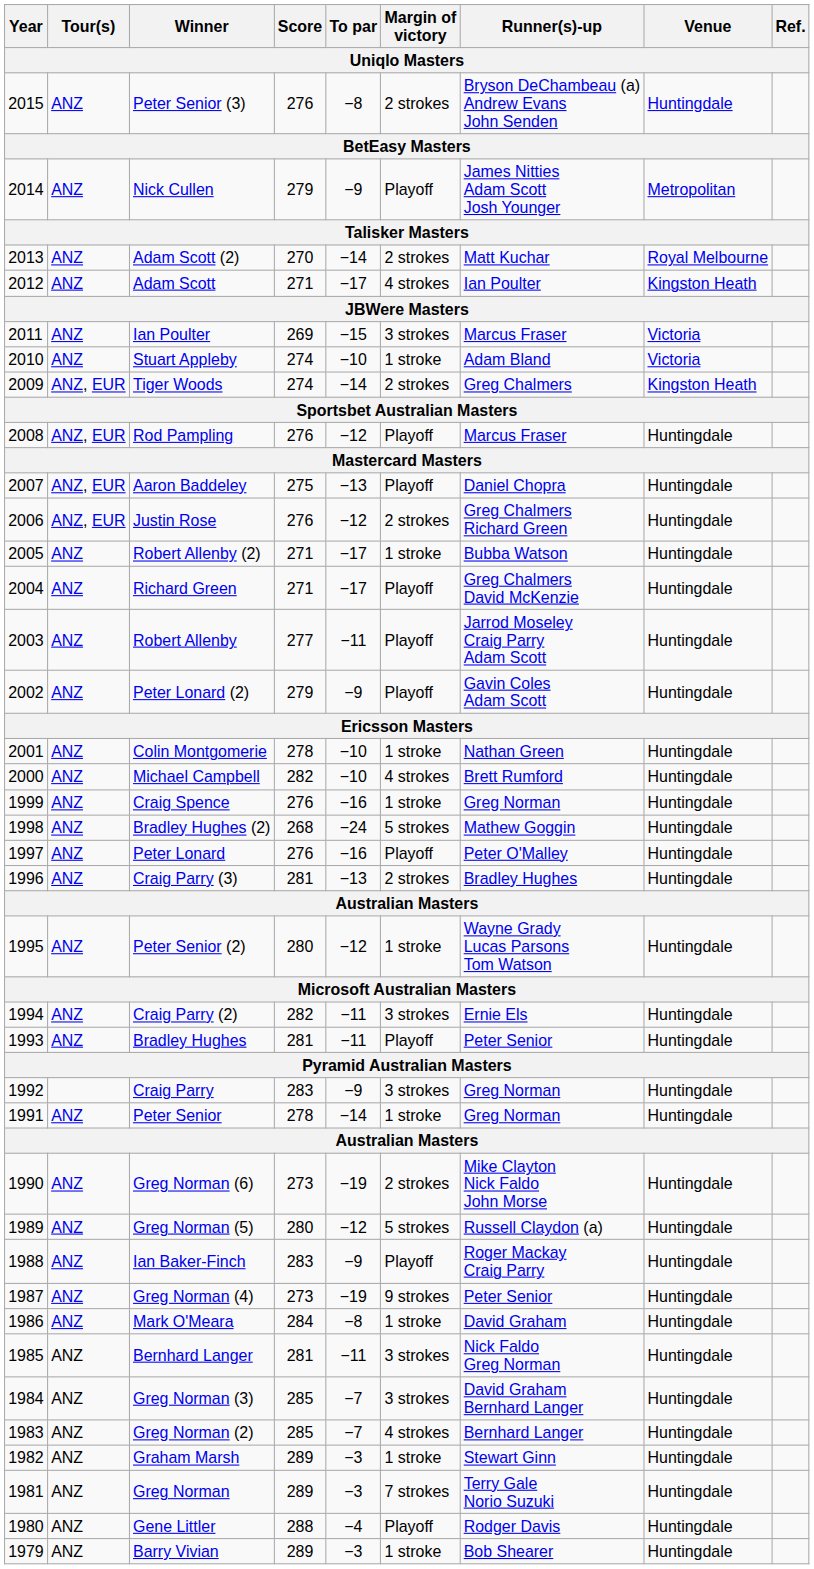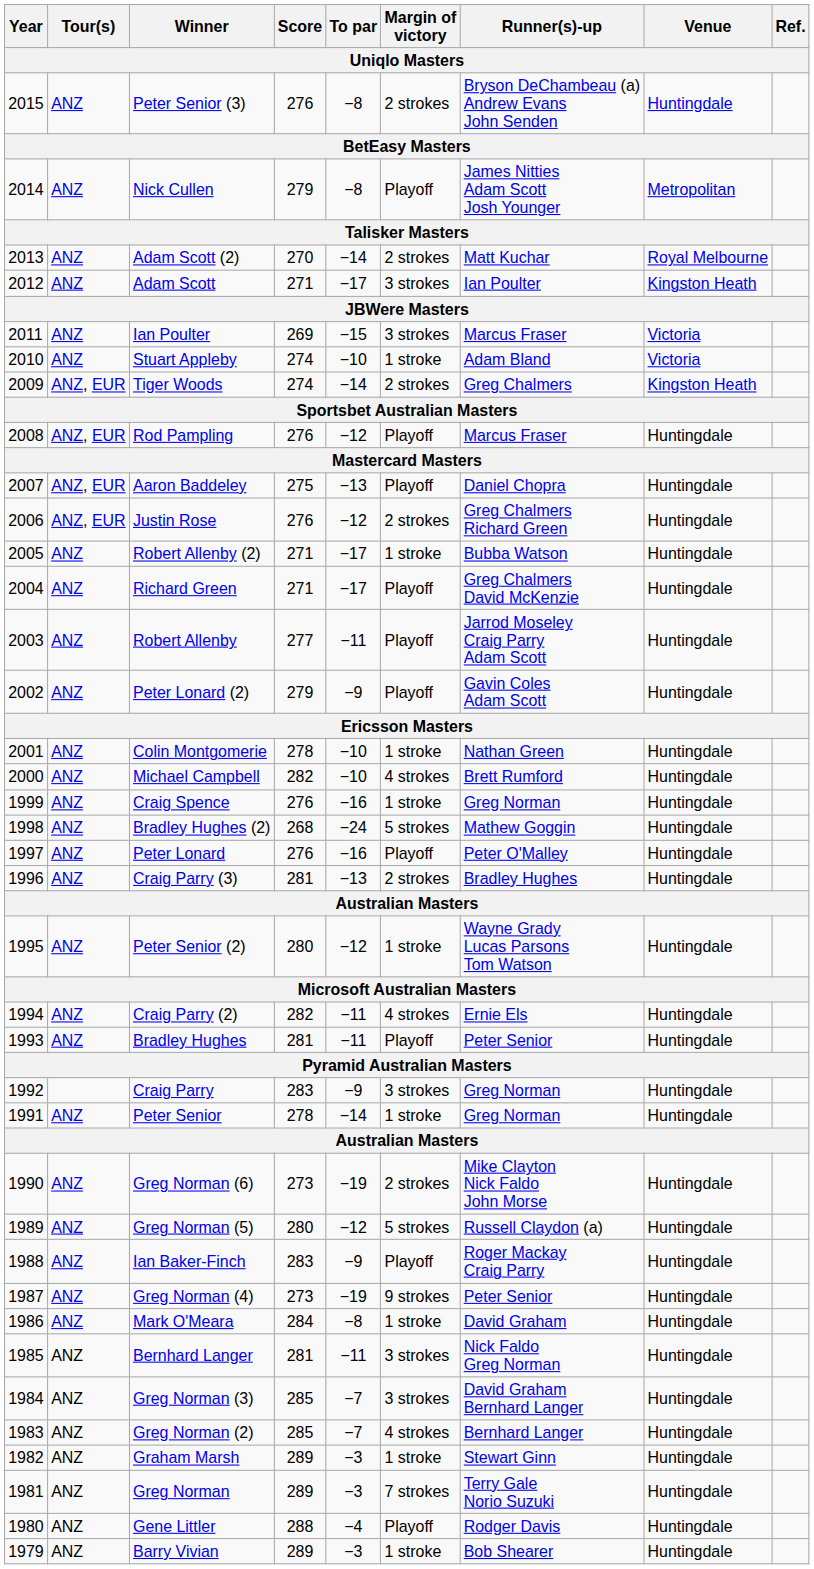 <table class=wikitable style="font-size:95%">
 <tr>
 <th>Year</th>
 <th>Tour(s)</th>
 <th>Winner</th>
 <th>Score</th>
 <th>To par</th>
 <th>Margin of<br>victory</th>
 <th>Runner(s)-up</th>
 <th>Venue</th>
 <th>Ref.</th>
 </tr>
 <tr>
 <th colspan="9">Uniqlo Masters</th>
 </tr>
 <tr>
 <td>2015</td>
 <td><a href='#'>ANZ</a></td>
 <td> <a href='#'>Peter Senior</a> (3)</td>
 <td align=center>276</td>
 <td align=center>−8</td>
 <td>2 strokes</td>
 <td> <a href='#'>Bryson DeChambeau</a> (a)<br> <a href='#'>Andrew Evans</a><br> <a href='#'>John Senden</a></td>
 <td><a href='#'>Huntingdale</a></td>
 <td></td>
 </tr>
 <tr>
 <th colspan="9">BetEasy Masters</th>
 </tr>
 <tr>
 <td>2014</td>
 <td><a href='#'>ANZ</a></td>
 <td> <a href='#'>Nick Cullen</a></td>
 <td align=center>279</td>
-<td align=center>−9</td>
+<td align=center>−8</td>
 <td>Playoff</td>
 <td> <a href='#'>James Nitties</a><br> <a href='#'>Adam Scott</a><br> <a href='#'>Josh Younger</a></td>
 <td><a href='#'>Metropolitan</a></td>
 <td></td>
 </tr>
 <tr>
 <th colspan="9">Talisker Masters</th>
 </tr>
 <tr>
 <td>2013</td>
 <td><a href='#'>ANZ</a></td>
 <td> <a href='#'>Adam Scott</a> (2)</td>
 <td align=center>270</td>
 <td align=center>−14</td>
 <td>2 strokes</td>
 <td> <a href='#'>Matt Kuchar</a></td>
 <td><a href='#'>Royal Melbourne</a></td>
 <td></td>
 </tr>
 <tr>
 <td>2012</td>
 <td><a href='#'>ANZ</a></td>
 <td> <a href='#'>Adam Scott</a></td>
 <td align=center>271</td>
 <td align=center>−17</td>
-<td>4 strokes</td>
+<td>3 strokes</td>
 <td> <a href='#'>Ian Poulter</a></td>
 <td><a href='#'>Kingston Heath</a></td>
 <td></td>
 </tr>
 <tr>
 <th colspan="9">JBWere Masters</th>
 </tr>
 <tr>
 <td>2011</td>
 <td><a href='#'>ANZ</a></td>
 <td> <a href='#'>Ian Poulter</a></td>
 <td align=center>269</td>
 <td align=center>−15</td>
 <td>3 strokes</td>
 <td> <a href='#'>Marcus Fraser</a></td>
 <td><a href='#'>Victoria</a></td>
 <td></td>
 </tr>
 <tr>
 <td>2010</td>
 <td><a href='#'>ANZ</a></td>
 <td> <a href='#'>Stuart Appleby</a></td>
 <td align=center>274</td>
 <td align=center>−10</td>
 <td>1 stroke</td>
 <td> <a href='#'>Adam Bland</a></td>
 <td><a href='#'>Victoria</a></td>
 <td></td>
 </tr>
 <tr>
 <td>2009</td>
 <td><a href='#'>ANZ</a>, <a href='#'>EUR</a></td>
 <td> <a href='#'>Tiger Woods</a></td>
 <td align=center>274</td>
 <td align=center>−14</td>
 <td>2 strokes</td>
 <td> <a href='#'>Greg Chalmers</a></td>
 <td><a href='#'>Kingston Heath</a></td>
 <td></td>
 </tr>
 <tr>
 <th colspan="9">Sportsbet Australian Masters</th>
 </tr>
 <tr>
 <td>2008</td>
 <td><a href='#'>ANZ</a>, <a href='#'>EUR</a></td>
 <td> <a href='#'>Rod Pampling</a></td>
 <td align=center>276</td>
 <td align=center>−12</td>
 <td>Playoff</td>
 <td> <a href='#'>Marcus Fraser</a></td>
 <td>Huntingdale</td>
 <td></td>
 </tr>
 <tr>
 <th colspan="9">Mastercard Masters</th>
 </tr>
 <tr>
 <td>2007</td>
 <td><a href='#'>ANZ</a>, <a href='#'>EUR</a></td>
 <td> <a href='#'>Aaron Baddeley</a></td>
 <td align=center>275</td>
 <td align=center>−13</td>
 <td>Playoff</td>
 <td> <a href='#'>Daniel Chopra</a></td>
 <td>Huntingdale</td>
 <td></td>
 </tr>
 <tr>
 <td>2006</td>
 <td><a href='#'>ANZ</a>, <a href='#'>EUR</a></td>
 <td> <a href='#'>Justin Rose</a></td>
 <td align=center>276</td>
 <td align=center>−12</td>
 <td>2 strokes</td>
 <td> <a href='#'>Greg Chalmers</a><br> <a href='#'>Richard Green</a></td>
 <td>Huntingdale</td>
 <td></td>
 </tr>
 <tr>
 <td>2005</td>
 <td><a href='#'>ANZ</a></td>
 <td> <a href='#'>Robert Allenby</a> (2)</td>
 <td align=center>271</td>
 <td align=center>−17</td>
 <td>1 stroke</td>
 <td> <a href='#'>Bubba Watson</a></td>
 <td>Huntingdale</td>
 <td></td>
 </tr>
 <tr>
 <td>2004</td>
 <td><a href='#'>ANZ</a></td>
 <td> <a href='#'>Richard Green</a></td>
 <td align=center>271</td>
 <td align=center>−17</td>
 <td>Playoff</td>
 <td> <a href='#'>Greg Chalmers</a><br> <a href='#'>David McKenzie</a></td>
 <td>Huntingdale</td>
 <td></td>
 </tr>
 <tr>
 <td>2003</td>
 <td><a href='#'>ANZ</a></td>
 <td> <a href='#'>Robert Allenby</a></td>
 <td align=center>277</td>
 <td align=center>−11</td>
 <td>Playoff</td>
 <td> <a href='#'>Jarrod Moseley</a><br> <a href='#'>Craig Parry</a><br> <a href='#'>Adam Scott</a></td>
 <td>Huntingdale</td>
 <td></td>
 </tr>
 <tr>
 <td>2002</td>
 <td><a href='#'>ANZ</a></td>
 <td> <a href='#'>Peter Lonard</a> (2)</td>
 <td align=center>279</td>
 <td align=center>−9</td>
 <td>Playoff</td>
 <td> <a href='#'>Gavin Coles</a><br> <a href='#'>Adam Scott</a></td>
 <td>Huntingdale</td>
 <td></td>
 </tr>
 <tr>
 <th colspan="9">Ericsson Masters</th>
 </tr>
 <tr>
 <td>2001</td>
 <td><a href='#'>ANZ</a></td>
 <td> <a href='#'>Colin Montgomerie</a></td>
 <td align=center>278</td>
 <td align=center>−10</td>
 <td>1 stroke</td>
 <td> <a href='#'>Nathan Green</a></td>
 <td>Huntingdale</td>
 <td></td>
 </tr>
 <tr>
 <td>2000</td>
 <td><a href='#'>ANZ</a></td>
 <td> <a href='#'>Michael Campbell</a></td>
 <td align=center>282</td>
 <td align=center>−10</td>
 <td>4 strokes</td>
 <td> <a href='#'>Brett Rumford</a></td>
 <td>Huntingdale</td>
 <td></td>
 </tr>
 <tr>
 <td>1999</td>
 <td><a href='#'>ANZ</a></td>
 <td> <a href='#'>Craig Spence</a></td>
 <td align=center>276</td>
 <td align=center>−16</td>
 <td>1 stroke</td>
 <td> <a href='#'>Greg Norman</a></td>
 <td>Huntingdale</td>
 <td></td>
 </tr>
 <tr>
 <td>1998</td>
 <td><a href='#'>ANZ</a></td>
 <td> <a href='#'>Bradley Hughes</a> (2)</td>
 <td align=center>268</td>
 <td align=center>−24</td>
 <td>5 strokes</td>
 <td> <a href='#'>Mathew Goggin</a></td>
 <td>Huntingdale</td>
 <td></td>
 </tr>
 <tr>
 <td>1997</td>
 <td><a href='#'>ANZ</a></td>
 <td> <a href='#'>Peter Lonard</a></td>
 <td align=center>276</td>
 <td align=center>−16</td>
 <td>Playoff</td>
 <td> <a href='#'>Peter O'Malley</a></td>
 <td>Huntingdale</td>
 <td></td>
 </tr>
 <tr>
 <td>1996</td>
 <td><a href='#'>ANZ</a></td>
 <td> <a href='#'>Craig Parry</a> (3)</td>
 <td align=center>281</td>
 <td align=center>−13</td>
 <td>2 strokes</td>
 <td> <a href='#'>Bradley Hughes</a></td>
 <td>Huntingdale</td>
 <td></td>
 </tr>
 <tr>
 <th colspan="9">Australian Masters</th>
 </tr>
 <tr>
 <td>1995</td>
 <td><a href='#'>ANZ</a></td>
 <td> <a href='#'>Peter Senior</a> (2)</td>
 <td align=center>280</td>
 <td align=center>−12</td>
 <td>1 stroke</td>
 <td> <a href='#'>Wayne Grady</a><br> <a href='#'>Lucas Parsons</a><br> <a href='#'>Tom Watson</a></td>
 <td>Huntingdale</td>
 <td></td>
 </tr>
 <tr>
 <th colspan="9">Microsoft Australian Masters</th>
 </tr>
 <tr>
 <td>1994</td>
 <td><a href='#'>ANZ</a></td>
 <td> <a href='#'>Craig Parry</a> (2)</td>
 <td align=center>282</td>
 <td align=center>−11</td>
-<td>3 strokes</td>
+<td>4 strokes</td>
 <td> <a href='#'>Ernie Els</a></td>
 <td>Huntingdale</td>
 <td></td>
 </tr>
 <tr>
 <td>1993</td>
 <td><a href='#'>ANZ</a></td>
 <td> <a href='#'>Bradley Hughes</a></td>
 <td align=center>281</td>
 <td align=center>−11</td>
 <td>Playoff</td>
 <td> <a href='#'>Peter Senior</a></td>
 <td>Huntingdale</td>
 <td></td>
 </tr>
 <tr>
 <th colspan="9">Pyramid Australian Masters</th>
 </tr>
 <tr>
 <td>1992</td>
 <td></td>
 <td> <a href='#'>Craig Parry</a></td>
 <td align=center>283</td>
 <td align=center>−9</td>
 <td>3 strokes</td>
 <td> <a href='#'>Greg Norman</a></td>
 <td>Huntingdale</td>
 <td></td>
 </tr>
 <tr>
 <td>1991</td>
 <td><a href='#'>ANZ</a></td>
 <td> <a href='#'>Peter Senior</a></td>
 <td align=center>278</td>
 <td align=center>−14</td>
 <td>1 stroke</td>
 <td> <a href='#'>Greg Norman</a></td>
 <td>Huntingdale</td>
 <td></td>
 </tr>
 <tr>
 <th colspan="9">Australian Masters</th>
 </tr>
 <tr>
 <td>1990</td>
 <td><a href='#'>ANZ</a></td>
 <td> <a href='#'>Greg Norman</a> (6)</td>
 <td align=center>273</td>
 <td align=center>−19</td>
 <td>2 strokes</td>
 <td> <a href='#'>Mike Clayton</a><br> <a href='#'>Nick Faldo</a><br> <a href='#'>John Morse</a></td>
 <td>Huntingdale</td>
 <td></td>
 </tr>
 <tr>
 <td>1989</td>
 <td><a href='#'>ANZ</a></td>
 <td> <a href='#'>Greg Norman</a> (5)</td>
 <td align=center>280</td>
 <td align=center>−12</td>
 <td>5 strokes</td>
 <td> <a href='#'>Russell Claydon</a> (a)</td>
 <td>Huntingdale</td>
 <td></td>
 </tr>
 <tr>
 <td>1988</td>
 <td><a href='#'>ANZ</a></td>
 <td> <a href='#'>Ian Baker-Finch</a></td>
 <td align=center>283</td>
 <td align=center>−9</td>
 <td>Playoff</td>
 <td> <a href='#'>Roger Mackay</a><br> <a href='#'>Craig Parry</a></td>
 <td>Huntingdale</td>
 <td></td>
 </tr>
 <tr>
 <td>1987</td>
 <td><a href='#'>ANZ</a></td>
 <td> <a href='#'>Greg Norman</a> (4)</td>
 <td align=center>273</td>
 <td align=center>−19</td>
 <td>9 strokes</td>
 <td> <a href='#'>Peter Senior</a></td>
 <td>Huntingdale</td>
 <td></td>
 </tr>
 <tr>
 <td>1986</td>
 <td><a href='#'>ANZ</a></td>
 <td> <a href='#'>Mark O'Meara</a></td>
 <td align=center>284</td>
 <td align=center>−8</td>
 <td>1 stroke</td>
 <td> <a href='#'>David Graham</a></td>
 <td>Huntingdale</td>
 <td></td>
 </tr>
 <tr>
 <td>1985</td>
 <td>ANZ</td>
 <td> <a href='#'>Bernhard Langer</a></td>
 <td align=center>281</td>
 <td align=center>−11</td>
 <td>3 strokes</td>
 <td> <a href='#'>Nick Faldo</a><br> <a href='#'>Greg Norman</a></td>
 <td>Huntingdale</td>
 <td></td>
 </tr>
 <tr>
 <td>1984</td>
 <td>ANZ</td>
 <td> <a href='#'>Greg Norman</a> (3)</td>
 <td align=center>285</td>
 <td align=center>−7</td>
 <td>3 strokes</td>
 <td> <a href='#'>David Graham</a><br> <a href='#'>Bernhard Langer</a></td>
 <td>Huntingdale</td>
 <td></td>
 </tr>
 <tr>
 <td>1983</td>
 <td>ANZ</td>
 <td> <a href='#'>Greg Norman</a> (2)</td>
 <td align=center>285</td>
 <td align=center>−7</td>
 <td>4 strokes</td>
 <td> <a href='#'>Bernhard Langer</a></td>
 <td>Huntingdale</td>
 <td></td>
 </tr>
 <tr>
 <td>1982</td>
 <td>ANZ</td>
 <td> <a href='#'>Graham Marsh</a></td>
 <td align=center>289</td>
 <td align=center>−3</td>
 <td>1 stroke</td>
 <td> <a href='#'>Stewart Ginn</a></td>
 <td>Huntingdale</td>
 <td></td>
 </tr>
 <tr>
 <td>1981</td>
 <td>ANZ</td>
 <td> <a href='#'>Greg Norman</a></td>
 <td align=center>289</td>
 <td align=center>−3</td>
 <td>7 strokes</td>
 <td> <a href='#'>Terry Gale</a><br> <a href='#'>Norio Suzuki</a></td>
 <td>Huntingdale</td>
 <td></td>
 </tr>
 <tr>
 <td>1980</td>
 <td>ANZ</td>
 <td> <a href='#'>Gene Littler</a></td>
 <td align=center>288</td>
 <td align=center>−4</td>
 <td>Playoff</td>
 <td> <a href='#'>Rodger Davis</a></td>
 <td>Huntingdale</td>
 <td></td>
 </tr>
 <tr>
 <td>1979</td>
 <td>ANZ</td>
 <td> <a href='#'>Barry Vivian</a></td>
 <td align=center>289</td>
 <td align=center>−3</td>
 <td>1 stroke</td>
 <td> <a href='#'>Bob Shearer</a></td>
 <td>Huntingdale</td>
 <td></td>
 </tr>
 </table>
